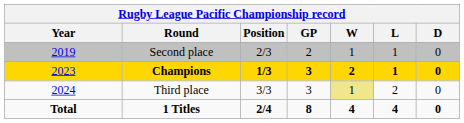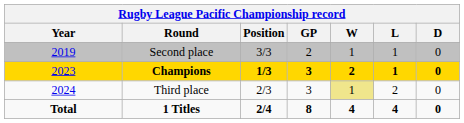 <table class="wikitable" style="text-align: center;">
 <tr>
 <th colspan=9><a href='#'>Rugby League Pacific Championship record</a></th>
 </tr>
 <tr>
 <th width=150>Year</th>
 <th width=150>Round</th>
 <th width=50>Position</th>
 <th width=50>GP</th>
 <th width=50>W</th>
 <th width=50>L</th>
 <th width=50>D</th>
 </tr>
 <tr style="background:silver;">
 <td><a href='#'>2019</a></td>
 <td>Second place</td>
-<td>2/3</td>
+<td>3/3</td>
 <td>2</td>
 <td>1</td>
 <td>1</td>
 <td>0</td>
 </tr>
 <tr style="background:Gold;">
 <td><a href='#'>2023</a></td>
 <td><strong>Champions</strong></td>
 <td><strong>1/3</strong></td>
 <td><strong>3</strong></td>
 <td><strong>2</strong></td>
 <td><strong>1</strong></td>
 <td><strong>0</strong></td>
 </tr>
 <tr>
 <td><a href='#'>2024</a></td>
 <td>Third place</td>
-<td>3/3</td>
+<td>2/3</td>
 <td>3</td>
 <td style="background: khaki;">1</td>
 <td>2</td>
 <td>0</td>
 </tr>
 <tr>
 <td><strong>Total</strong></td>
 <td><strong>1 Titles</strong></td>
 <td><strong>2/4</strong></td>
 <td><strong>8</strong></td>
 <td><strong>4</strong></td>
 <td><strong>4</strong></td>
 <td><strong>0</strong></td>
 </tr>
 </table>
